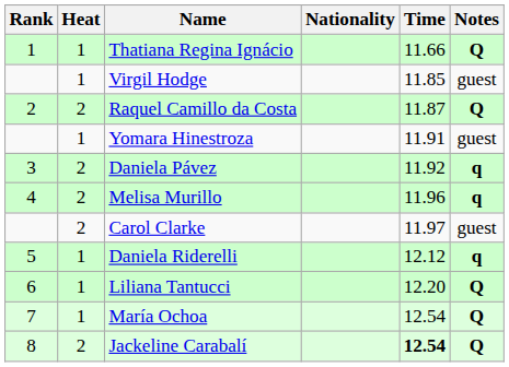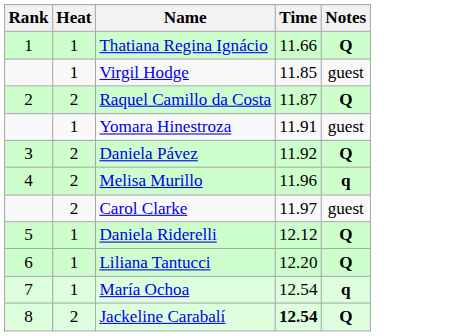 <table class="wikitable sortable" style="text-align:center">
 <tr>
 <th>Rank</th>
 <th>Heat</th>
 <th>Name</th>
-<th>Nationality</th>
 <th>Time</th>
 <th>Notes</th>
 </tr>
 <tr bgcolor=ccffcc>
 <td align=center>1</td>
 <td align=center>1</td>
 <td align=left><a href='#'>Thatiana Regina Ignácio</a></td>
-<td align=left></td>
 <td>11.66</td>
 <td><strong>Q</strong></td>
 </tr>
 <tr>
 <td align=center></td>
 <td align=center>1</td>
 <td align=left><a href='#'>Virgil Hodge</a></td>
-<td align=left></td>
 <td>11.85</td>
 <td>guest</td>
 </tr>
 <tr bgcolor=ccffcc>
 <td align=center>2</td>
 <td align=center>2</td>
 <td align=left><a href='#'>Raquel Camillo da Costa</a></td>
-<td align=left></td>
 <td>11.87</td>
 <td><strong>Q</strong></td>
 </tr>
 <tr>
 <td align=center></td>
 <td align=center>1</td>
 <td align=left><a href='#'>Yomara Hinestroza</a></td>
-<td align=left></td>
 <td>11.91</td>
 <td>guest</td>
 </tr>
 <tr bgcolor=ccffcc>
 <td align=center>3</td>
 <td align=center>2</td>
 <td align=left><a href='#'>Daniela Pávez</a></td>
-<td align=left></td>
 <td>11.92</td>
-<td><strong>q</strong></td>
+<td><strong>Q</strong></td>
 </tr>
 <tr bgcolor=ccffcc>
 <td align=center>4</td>
 <td align=center>2</td>
 <td align=left><a href='#'>Melisa Murillo</a></td>
-<td align=left></td>
 <td>11.96</td>
 <td><strong>q</strong></td>
 </tr>
 <tr>
 <td align=center></td>
 <td align=center>2</td>
 <td align=left><a href='#'>Carol Clarke</a></td>
-<td align=left></td>
 <td>11.97</td>
 <td>guest</td>
 </tr>
 <tr bgcolor=ccffcc>
 <td align=center>5</td>
 <td align=center>1</td>
 <td align=left><a href='#'>Daniela Riderelli</a></td>
-<td align=left></td>
 <td>12.12</td>
-<td><strong>q</strong></td>
+<td><strong>Q</strong></td>
 </tr>
 <tr bgcolor=ccffcc>
 <td align=center>6</td>
 <td align=center>1</td>
 <td align=left><a href='#'>Liliana Tantucci</a></td>
-<td align=left></td>
 <td>12.20</td>
 <td><strong>Q</strong></td>
 </tr>
 <tr bgcolor=ddffdd>
 <td align=center>7</td>
 <td align=center>1</td>
 <td align=left><a href='#'>María Ochoa</a></td>
-<td align=left></td>
 <td>12.54</td>
-<td><strong>Q</strong></td>
+<td><strong>q</strong></td>
 </tr>
 <tr bgcolor=ddffdd>
 <td align=center>8</td>
 <td align=center>2</td>
 <td align=left><a href='#'>Jackeline Carabalí</a></td>
-<td align=left></td>
 <td><strong>12.54</strong></td>
 <td><strong>Q</strong></td>
 </tr>
 </table>
